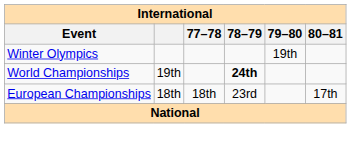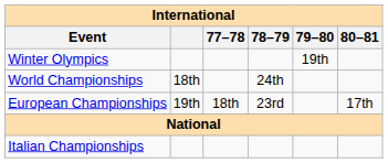 <table class="wikitable" style="text-align:center">
 <tr>
 <th style="background-color: #ffdead; " colspan=6 align=center>International</th>
 </tr>
 <tr>
 <th>Event</th>
 <th></th>
 <th>77–78</th>
 <th>78–79</th>
 <th>79–80</th>
 <th>80–81</th>
 </tr>
 <tr>
 <td align=left><a href='#'>Winter Olympics</a></td>
 <td></td>
 <td></td>
 <td></td>
 <td>19th</td>
 <td></td>
 </tr>
 <tr>
 <td align=left><a href='#'>World Championships</a></td>
-<td>19th</td>
+<td>18th</td>
 <td></td>
-<td><strong>24th</strong></td>
+<td>24th</td>
 <td></td>
 <td></td>
 </tr>
 <tr>
 <td align=left><a href='#'>European Championships</a></td>
-<td>18th</td>
+<td>19th</td>
 <td>18th</td>
 <td>23rd</td>
 <td></td>
 <td>17th</td>
 </tr>
 <tr>
 <th style="background-color: #ffdead; " colspan=6 align=center>National</th>
 </tr>
+<tr>
+<td align=left><a href='#'>Italian Championships</a></td>
+<td></td>
+<td></td>
+<td></td>
+<td></td>
+<td></td>
+</tr>
 </table>
